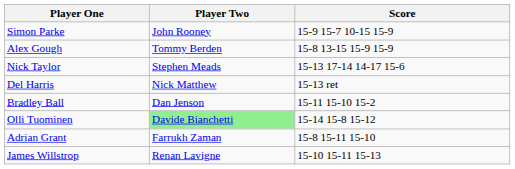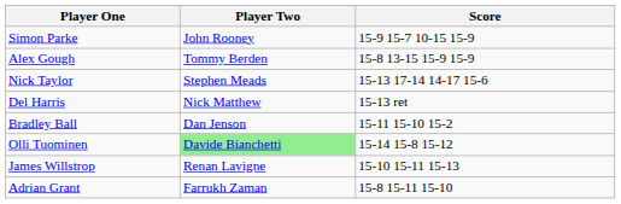 <table class="wikitable">
 <tr>
 <th width=200>Player One</th>
 <th width=200>Player Two</th>
 <th width=300>Score</th>
 </tr>
 <tr>
 <td> <a href='#'>Simon Parke</a></td>
 <td>	<a href='#'>John Rooney</a></td>
 <td>15-9 15-7 10-15 15-9</td>
 </tr>
 <tr>
 <td> <a href='#'>Alex Gough</a></td>
 <td> <a href='#'>Tommy Berden</a></td>
 <td>15-8 13-15 15-9 15-9</td>
 </tr>
 <tr>
 <td> <a href='#'>Nick Taylor</a></td>
 <td> <a href='#'>Stephen Meads</a></td>
 <td>15-13 17-14 14-17 15-6</td>
 </tr>
 <tr>
 <td> <a href='#'>Del Harris</a></td>
 <td> <a href='#'>Nick Matthew</a></td>
 <td>15-13 ret</td>
 </tr>
 <tr>
 <td> <a href='#'>Bradley Ball</a></td>
 <td>	<a href='#'>Dan Jenson</a></td>
 <td>15-11 15-10 15-2</td>
 </tr>
 <tr>
 <td> <a href='#'>Olli Tuominen</a></td>
 <td style="background: lightgreen;">	<a href='#'>Davide Bianchetti</a></td>
 <td>15-14 15-8 15-12</td>
 </tr>
 <tr>
+<td> <a href='#'>James Willstrop</a></td>
+<td>	<a href='#'>Renan Lavigne</a></td>
+<td>15-10 15-11 15-13</td>
+</tr>
+<tr>
 <td> <a href='#'>Adrian Grant</a></td>
 <td>	<a href='#'>Farrukh Zaman</a></td>
 <td>15-8 15-11 15-10</td>
 </tr>
-<tr>
-<td> <a href='#'>James Willstrop</a></td>
-<td>	<a href='#'>Renan Lavigne</a></td>
-<td>15-10 15-11 15-13</td>
-</tr>
 </table>
